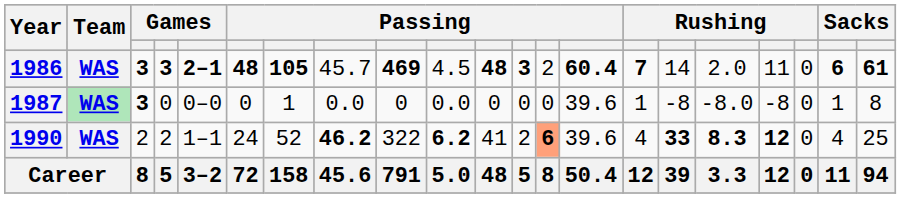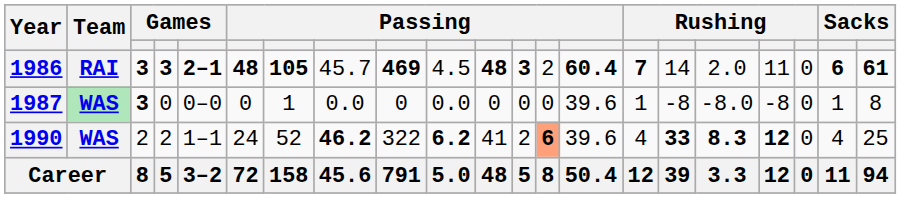 <table class="wikitable" style="text-align:center;">
 <tr>
 <th rowspan="2">Year</th>
 <th rowspan="2">Team</th>
 <th colspan="3">Games</th>
 <th colspan="9">Passing</th>
 <th colspan="5">Rushing</th>
 <th colspan="2">Sacks</th>
 </tr>
 <tr>
 <th></th>
 <th></th>
 <th></th>
 <th></th>
 <th></th>
 <th></th>
 <th></th>
 <th></th>
 <th></th>
 <th></th>
 <th></th>
 <th></th>
 <th></th>
 <th></th>
 <th></th>
 <th></th>
 <th></th>
 <th></th>
 <th></th>
 </tr>
 <tr>
 <th><a href='#'>1986</a></th>
-<th><a href='#'>WAS</a></th>
+<th><a href='#'>RAI</a></th>
 <td><strong>3</strong></td>
 <td><strong>3</strong></td>
 <td><strong>2–1</strong></td>
 <td><strong>48</strong></td>
 <td><strong>105</strong></td>
 <td>45.7</td>
 <td><strong>469</strong></td>
 <td>4.5</td>
 <td><strong>48</strong></td>
 <td><strong>3</strong></td>
 <td>2</td>
 <td><strong>60.4</strong></td>
 <td><strong>7</strong></td>
 <td>14</td>
 <td>2.0</td>
 <td>11</td>
 <td>0</td>
 <td><strong>6</strong></td>
 <td><strong>61</strong></td>
 </tr>
 <tr>
 <th><a href='#'>1987</a></th>
 <th style="background:#afe6ba;"><a href='#'>WAS</a></th>
 <td><strong>3</strong></td>
 <td>0</td>
 <td>0–0</td>
 <td>0</td>
 <td>1</td>
 <td>0.0</td>
 <td>0</td>
 <td>0.0</td>
 <td>0</td>
 <td>0</td>
 <td>0</td>
 <td>39.6</td>
 <td>1</td>
 <td>-8</td>
 <td>-8.0</td>
 <td>-8</td>
 <td>0</td>
 <td>1</td>
 <td>8</td>
 </tr>
 <tr>
 <th><a href='#'>1990</a></th>
 <th><a href='#'>WAS</a></th>
 <td>2</td>
 <td>2</td>
 <td>1–1</td>
 <td>24</td>
 <td>52</td>
 <td><strong>46.2</strong></td>
 <td>322</td>
 <td><strong>6.2</strong></td>
 <td>41</td>
 <td>2</td>
 <td style="background: lightsalmon;"><strong>6</strong></td>
 <td>39.6</td>
 <td>4</td>
 <td><strong>33</strong></td>
 <td><strong>8.3</strong></td>
 <td><strong>12</strong></td>
 <td>0</td>
 <td>4</td>
 <td>25</td>
 </tr>
 <tr>
 <th colspan="2">Career</th>
 <th>8</th>
 <th>5</th>
 <th>3–2</th>
 <th>72</th>
 <th>158</th>
 <th>45.6</th>
 <th>791</th>
 <th>5.0</th>
 <th>48</th>
 <th>5</th>
 <th>8</th>
 <th>50.4</th>
 <th>12</th>
 <th>39</th>
 <th>3.3</th>
 <th>12</th>
 <th>0</th>
 <th>11</th>
 <th>94</th>
 </tr>
 </table>
